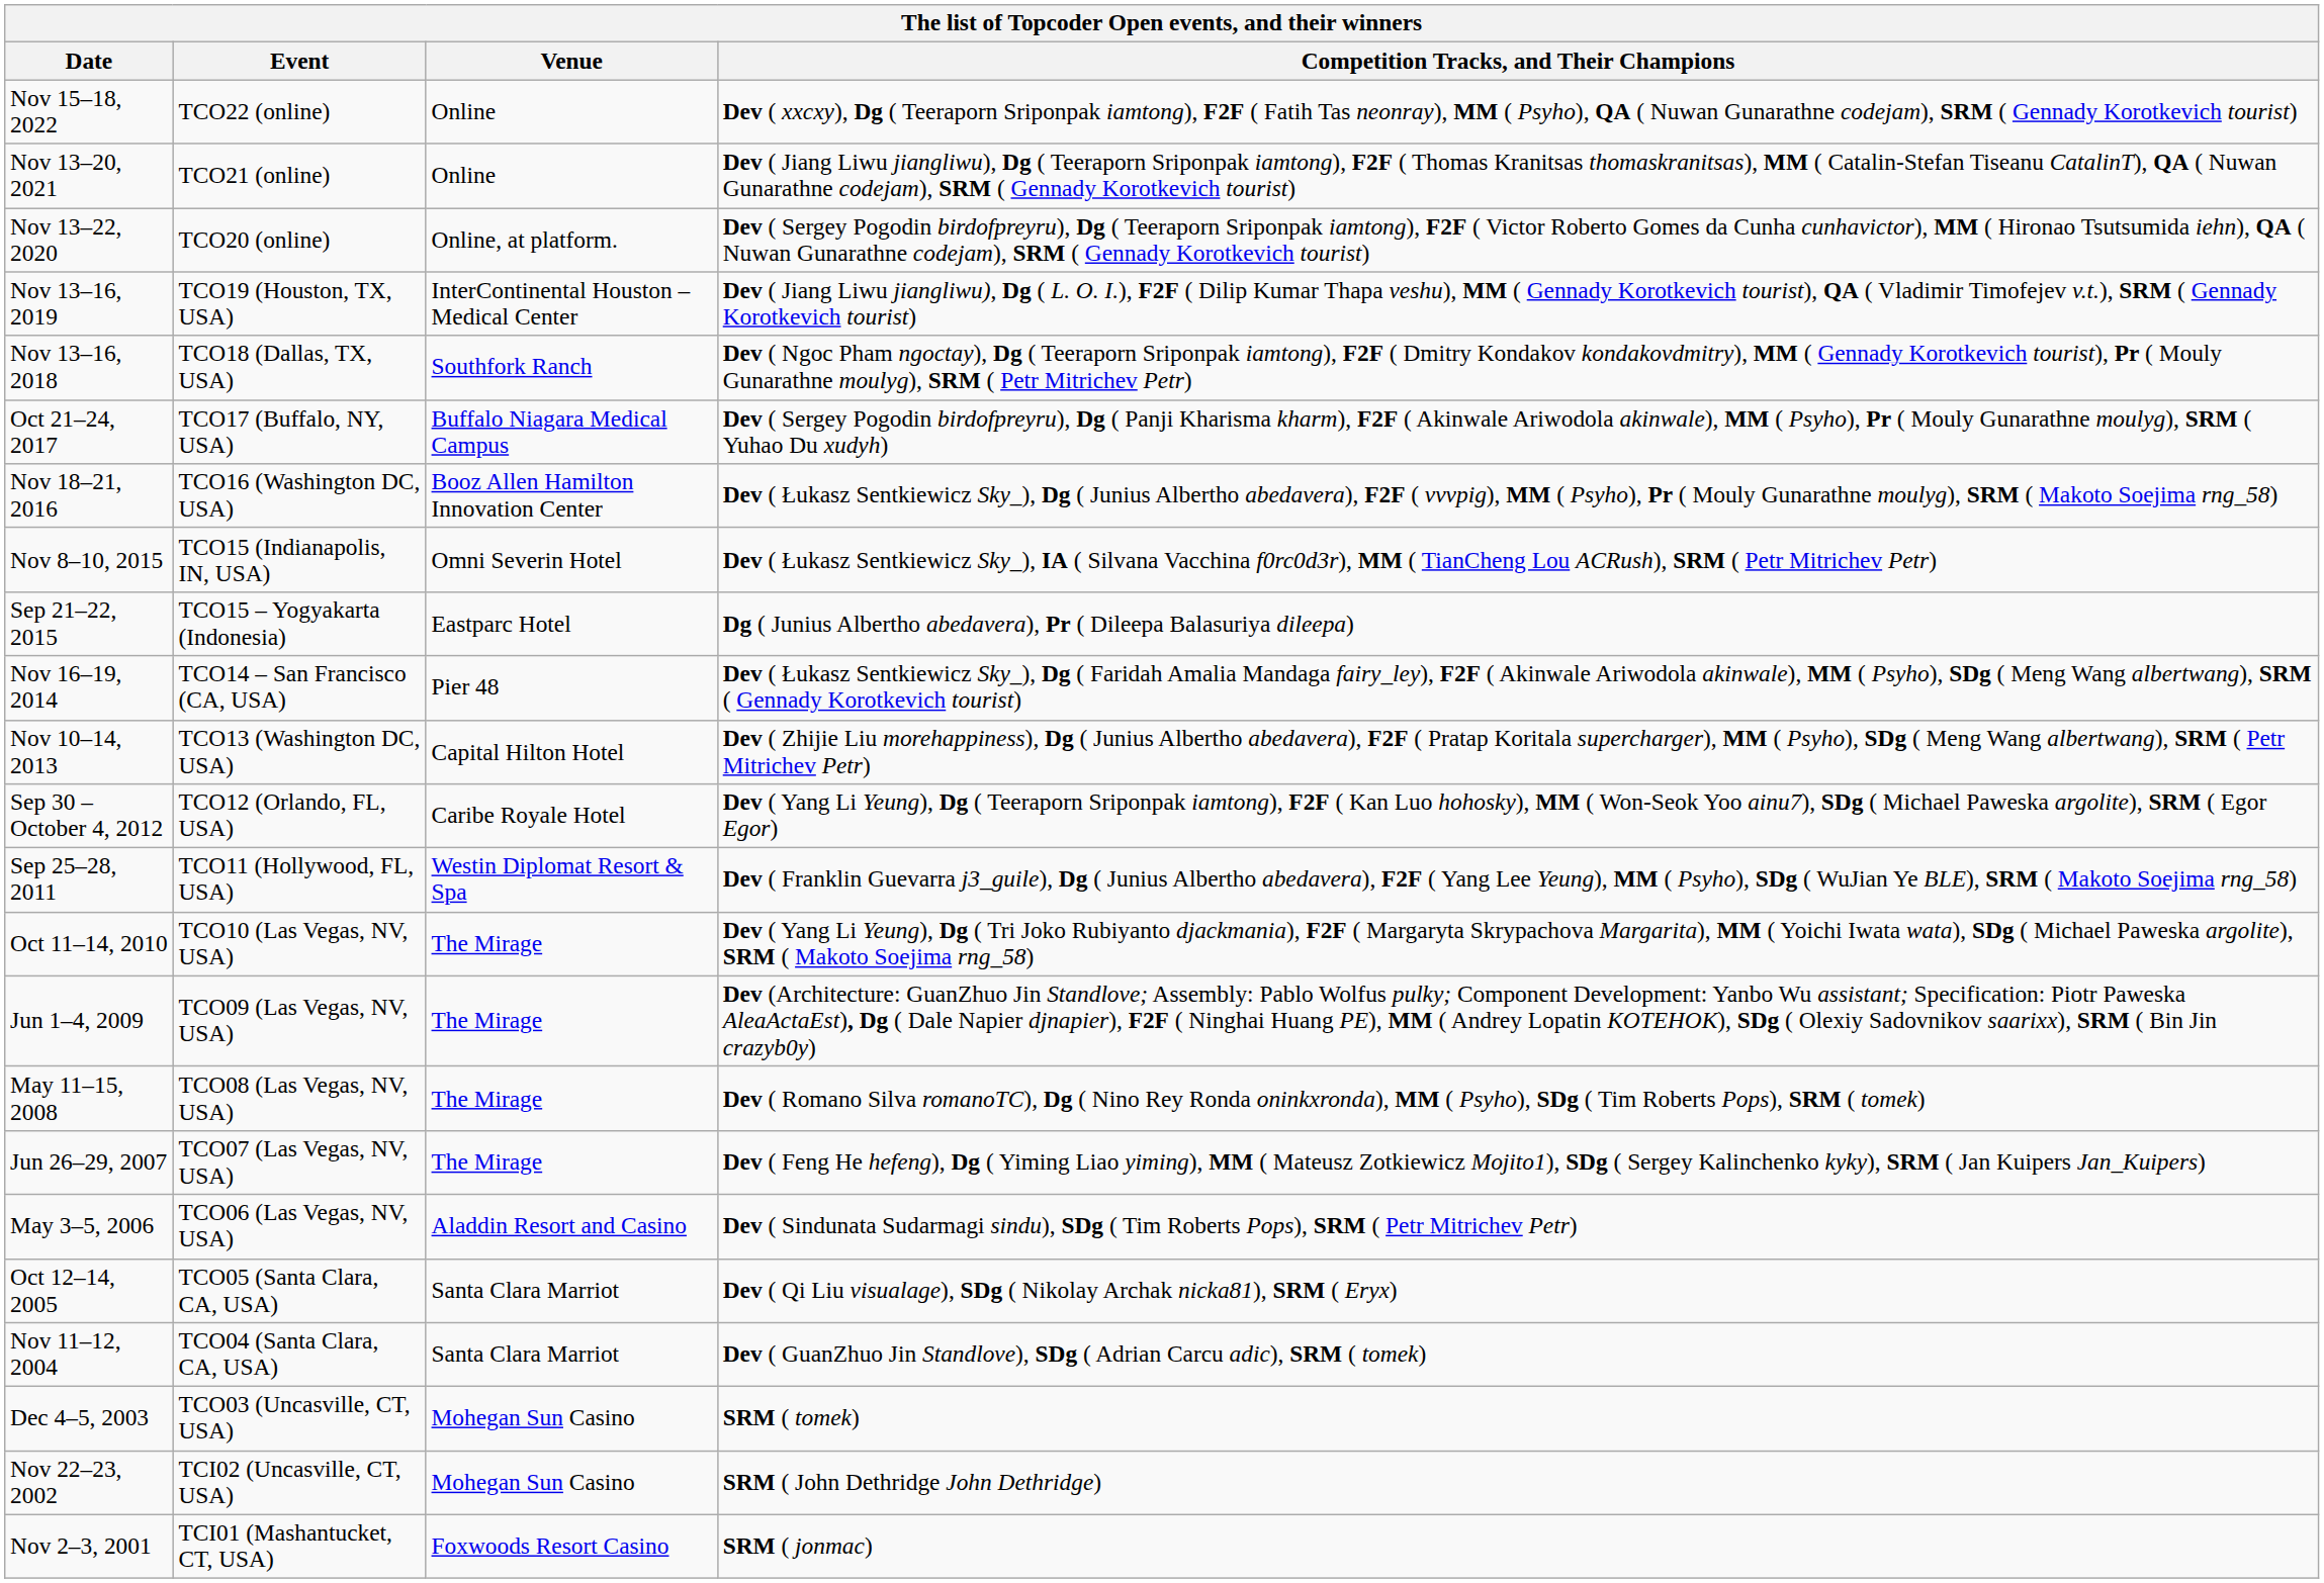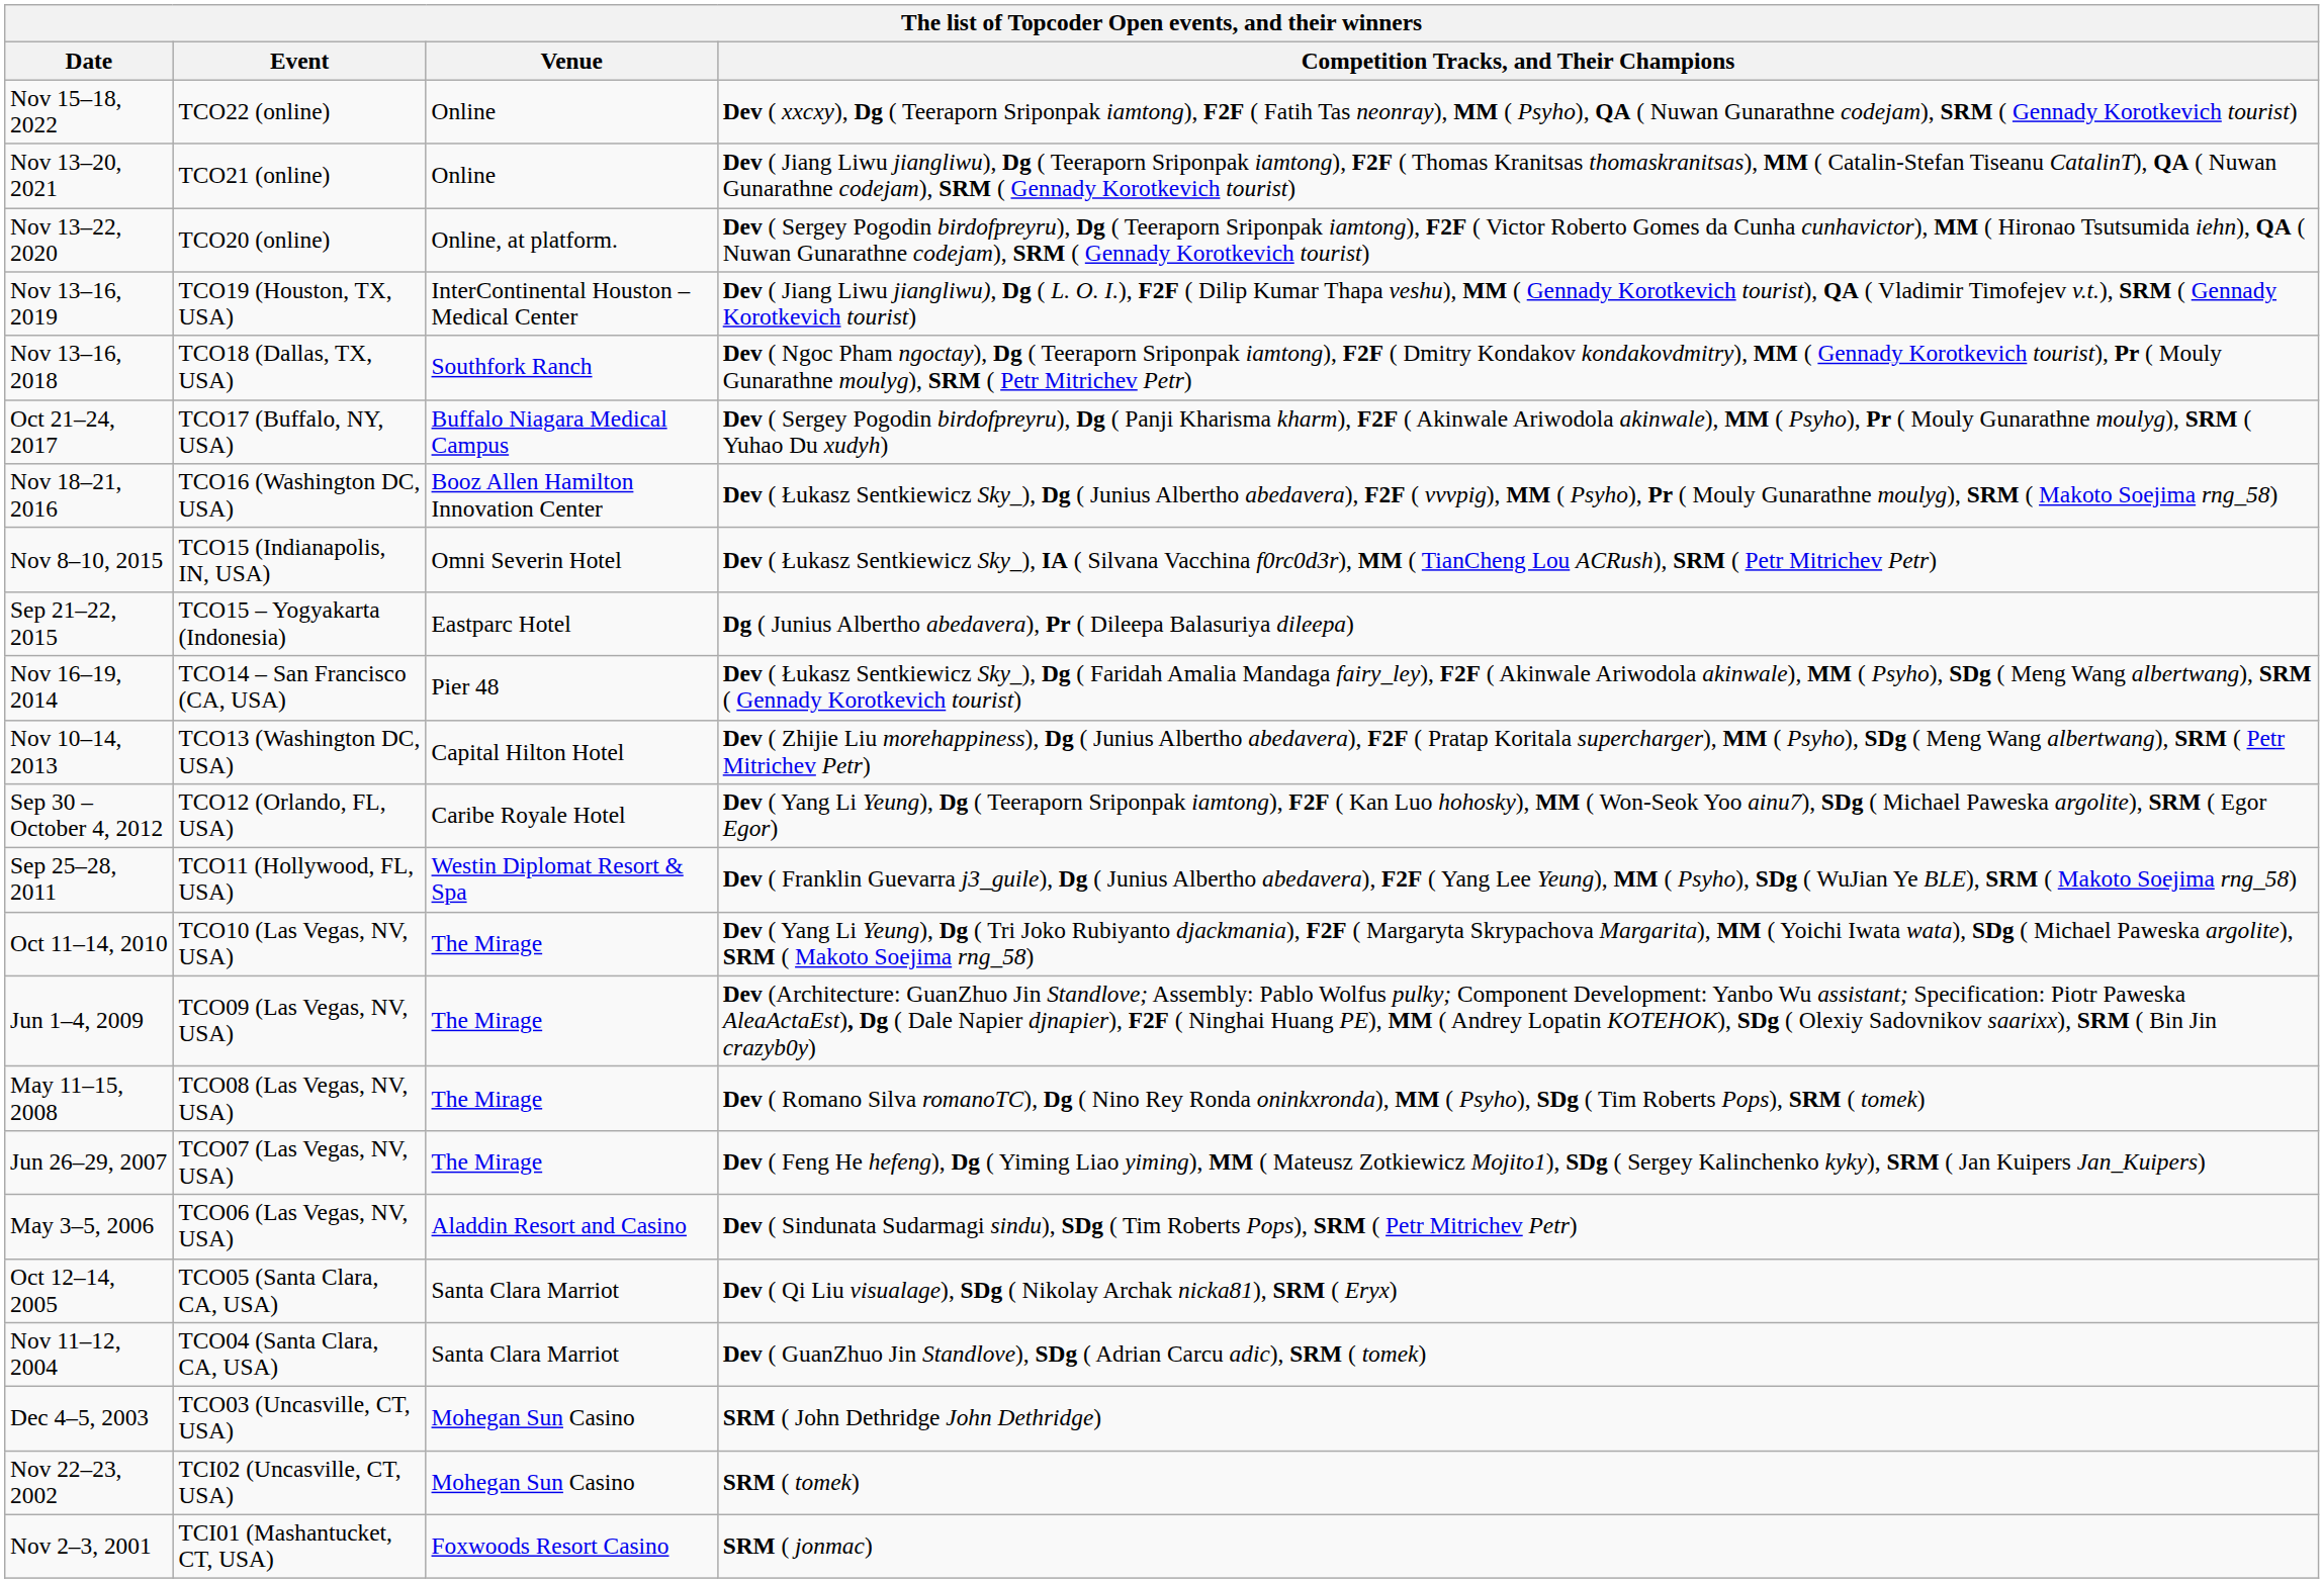 <table class="wikitable mw-collapsible">
 <tr>
 <th colspan="4">The list of Topcoder Open events, and their winners</th>
 </tr>
 <tr>
 <th>Date</th>
 <th>Event</th>
 <th>Venue</th>
 <th>Competition Tracks, and Their Champions</th>
 </tr>
 <tr>
 <td>Nov 15–18, 2022</td>
 <td>TCO22 (online)</td>
 <td>Online</td>
 <td><strong>Dev</strong> ( <em>xxcxy</em>), <strong>Dg</strong> ( Teeraporn Sriponpak <em>iamtong</em>), <strong>F2F</strong> ( Fatih Tas <em>neonray</em>), <strong>MM</strong>  (  <em>Psyho</em>), <strong>QA</strong> ( Nuwan Gunarathne <em>codejam</em>), <strong>SRM</strong> ( <a href='#'>Gennady Korotkevich</a> <em>tourist</em>)</td>
 </tr>
 <tr>
 <td>Nov 13–20, 2021</td>
 <td>TCO21 (online)</td>
 <td>Online</td>
 <td><strong>Dev</strong> ( Jiang Liwu <em>jiangliwu</em>), <strong>Dg</strong> ( Teeraporn Sriponpak <em>iamtong</em>), <strong>F2F</strong> (<strong></strong> Thomas Kranitsas <em>thomaskranitsas</em>), <strong>MM</strong> ( Catalin-Stefan Tiseanu <em>CatalinT</em>), <strong>QA</strong> ( Nuwan Gunarathne <em>codejam</em>), <strong>SRM</strong> ( <a href='#'>Gennady Korotkevich</a> <em>tourist</em>)</td>
 </tr>
 <tr>
 <td>Nov 13–22, 2020</td>
 <td>TCO20 (online)</td>
 <td>Online, at  platform.</td>
 <td><strong>Dev</strong> ( Sergey Pogodin <em>birdofpreyru</em>), <strong>Dg</strong> ( Teeraporn Sriponpak <em>iamtong</em>), <strong>F2F</strong> ( Victor Roberto Gomes da Cunha <em>cunhavictor</em>), <strong>MM</strong> ( Hironao Tsutsumida <em>iehn</em>), <strong>QA</strong> ( Nuwan Gunarathne <em>codejam</em>), <strong>SRM</strong> ( <a href='#'>Gennady Korotkevich</a> <em>tourist</em>)</td>
 </tr>
 <tr>
 <td>Nov 13–16, 2019</td>
 <td>TCO19 (Houston, TX, USA)</td>
 <td>InterContinental Houston – Medical Center</td>
 <td><strong>Dev</strong> ( Jiang Liwu <em>jiangliwu)</em>, <strong>Dg</strong> ( <em>L. O. I.</em>), <strong>F2F</strong> (<strong></strong> Dilip Kumar Thapa <em>veshu</em>), <strong>MM</strong> ( <a href='#'>Gennady Korotkevich</a> <em>tourist</em>), <strong>QA</strong> ( Vladimir Timofejev <em>v.t.</em>), <strong>SRM</strong> ( <a href='#'>Gennady Korotkevich</a> <em>tourist</em>)</td>
 </tr>
 <tr>
 <td>Nov 13–16, 2018</td>
 <td>TCO18 (Dallas, TX, USA)</td>
 <td><a href='#'>Southfork Ranch</a></td>
 <td><strong>Dev</strong> ( Ngoc Pham <em>ngoctay</em>), <strong>Dg</strong> ( Teeraporn Sriponpak <em>iamtong</em>), <strong>F2F</strong> ( Dmitry Kondakov <em>kondakovdmitry</em>), <strong>MM</strong> ( <a href='#'>Gennady Korotkevich</a> <em>tourist</em>), <strong>Pr</strong> ( Mouly Gunarathne <em>moulyg</em>), <strong>SRM</strong> (<strong></strong> <a href='#'>Petr Mitrichev</a> <em>Petr</em>)</td>
 </tr>
 <tr>
 <td>Oct 21–24, 2017</td>
 <td>TCO17 (Buffalo, NY, USA)</td>
 <td><a href='#'>Buffalo Niagara Medical Campus</a></td>
 <td><strong>Dev</strong> ( Sergey Pogodin <em>birdofpreyru</em>), <strong>Dg</strong> ( Panji Kharisma <em>kharm</em>), <strong>F2F</strong> ( Akinwale Ariwodola <em>akinwale</em>), <strong>MM</strong> (  <em>Psyho</em>), <strong>Pr</strong> ( Mouly Gunarathne <em>moulyg</em>), <strong>SRM</strong> ( Yuhao Du <em>xudyh</em>)</td>
 </tr>
 <tr>
 <td>Nov 18–21, 2016</td>
 <td>TCO16 (Washington DC, USA)</td>
 <td><a href='#'>Booz Allen Hamilton</a> Innovation Center</td>
 <td><strong>Dev</strong> ( Łukasz Sentkiewicz <em>Sky_</em>), <strong>Dg</strong> ( Junius Albertho <em>abedavera</em>), <strong>F2F</strong> ( <em>vvvpig</em>), <strong>MM</strong> (  <em>Psyho</em>), <strong>Pr</strong> ( Mouly Gunarathne <em>moulyg</em>), <strong>SRM</strong> ( <a href='#'>Makoto Soejima</a> <em>rng_58</em>)</td>
 </tr>
 <tr>
 <td>Nov 8–10, 2015</td>
 <td>TCO15 (Indianapolis, IN, USA)</td>
 <td>Omni Severin Hotel</td>
 <td><strong>Dev</strong> ( Łukasz Sentkiewicz <em>Sky_</em>), <strong>IA</strong> ( Silvana Vacchina <em>f0rc0d3r</em>), <strong>MM</strong> ( <a href='#'>TianCheng Lou</a> <em>ACRush</em>), <strong>SRM</strong> ( <a href='#'>Petr Mitrichev</a> <em>Petr</em>)</td>
 </tr>
 <tr>
 <td>Sep 21–22, 2015</td>
 <td>TCO15 – Yogyakarta (Indonesia)</td>
 <td>Eastparc Hotel</td>
 <td><strong>Dg</strong> ( Junius Albertho <em>abedavera</em>), <strong>Pr</strong> ( Dileepa Balasuriya <em>dileepa</em>)</td>
 </tr>
 <tr>
 <td>Nov 16–19, 2014</td>
 <td>TCO14 – San Francisco (CA, USA)</td>
 <td>Pier 48</td>
 <td><strong>Dev</strong> ( Łukasz Sentkiewicz <em>Sky_</em>), <strong>Dg</strong> ( Faridah Amalia Mandaga <em>fairy_ley</em>), <strong>F2F</strong> ( Akinwale Ariwodola <em>akinwale</em>), <strong>MM</strong> (  <em>Psyho</em>), <strong>SDg</strong> ( Meng Wang <em>albertwang</em>), <strong>SRM</strong> ( <a href='#'>Gennady Korotkevich</a> <em>tourist</em>)</td>
 </tr>
 <tr>
 <td>Nov 10–14, 2013</td>
 <td>TCO13 (Washington DC, USA)</td>
 <td>Capital Hilton Hotel</td>
 <td><strong>Dev</strong> ( Zhijie Liu <em>morehappiness</em>), <strong>Dg</strong> ( Junius Albertho <em>abedavera</em>), <strong>F2F</strong> ( Pratap Koritala <em>supercharger</em>), <strong>MM</strong> (   <em>Psyho</em>), <strong>SDg</strong> ( Meng Wang <em>albertwang</em>), <strong>SRM</strong> ( <a href='#'>Petr Mitrichev</a> <em>Petr</em>)</td>
 </tr>
 <tr>
 <td>Sep 30 – October 4, 2012</td>
 <td>TCO12 (Orlando, FL, USA)</td>
 <td>Caribe Royale Hotel</td>
 <td><strong>Dev</strong> ( Yang Li <em>Yeung</em>), <strong>Dg</strong> ( Teeraporn Sriponpak <em>iamtong</em>), <strong>F2F</strong> ( Kan Luo <em>hohosky</em>), <strong>MM</strong> ( Won-Seok Yoo <em>ainu7</em>), <strong>SDg</strong> ( Michael Paweska <em>argolite</em>), <strong>SRM</strong> ( Egor <em>Egor</em>)</td>
 </tr>
 <tr>
 <td>Sep 25–28, 2011</td>
 <td>TCO11 (Hollywood, FL, USA)</td>
 <td><a href='#'>Westin Diplomat Resort & Spa</a></td>
 <td><strong>Dev</strong> ( Franklin Guevarra <em>j3_guile</em>), <strong>Dg</strong> ( Junius Albertho <em>abedavera</em>), <strong>F2F</strong> ( Yang Lee <em>Yeung</em>), <strong>MM</strong> (  <em>Psyho</em>), <strong>SDg</strong> ( WuJian Ye <em>BLE</em>), <strong>SRM</strong> ( <a href='#'>Makoto Soejima</a> <em>rng_58</em>)</td>
 </tr>
 <tr>
 <td>Oct 11–14, 2010</td>
 <td>TCO10 (Las Vegas, NV, USA)</td>
 <td><a href='#'>The Mirage</a></td>
 <td><strong>Dev</strong> ( Yang Li <em>Yeung</em>), <strong>Dg</strong> ( Tri Joko Rubiyanto <em>djackmania</em>), <strong>F2F</strong> ( Margaryta Skrypachova <em>Margarita</em>), <strong>MM</strong> ( Yoichi Iwata <em>wata</em>), <strong>SDg</strong> ( Michael Paweska <em>argolite</em>), <strong>SRM</strong> ( <a href='#'>Makoto Soejima</a> <em>rng_58</em>)</td>
 </tr>
 <tr>
 <td>Jun 1–4, 2009</td>
 <td>TCO09 (Las Vegas, NV, USA)</td>
 <td><a href='#'>The Mirage</a></td>
 <td><strong>Dev</strong> (Architecture:  GuanZhuo Jin <em>Standlove;</em> Assembly:  Pablo Wolfus <em>pulky;</em> Component Development:  Yanbo Wu <em>assistant;</em> Specification:  Piotr Paweska <em>AleaActaEst</em>)<strong>, Dg</strong> ( Dale Napier <em>djnapier</em>), <strong>F2F</strong> ( Ninghai Huang <em>PE</em>), <strong>MM</strong> ( Andrey Lopatin <em>KOTEHOK</em>), <strong>SDg</strong> ( Olexiy Sadovnikov <em>saarixx</em>), <strong>SRM</strong> ( Bin Jin <em>crazyb0y</em>)</td>
 </tr>
 <tr>
 <td>May 11–15, 2008</td>
 <td>TCO08 (Las Vegas, NV, USA)</td>
 <td><a href='#'>The Mirage</a></td>
 <td><strong>Dev</strong> ( Romano Silva <em>romanoTC</em>), <strong>Dg</strong> ( Nino Rey Ronda <em>oninkxronda</em>), <strong>MM</strong> (  <em>Psyho</em>), <strong>SDg</strong> ( Tim Roberts <em>Pops</em>), <strong>SRM</strong> (  <em>tomek</em>)</td>
 </tr>
 <tr>
 <td>Jun 26–29, 2007</td>
 <td>TCO07 (Las Vegas, NV, USA)</td>
 <td><a href='#'>The Mirage</a></td>
 <td><strong>Dev</strong> ( Feng He <em>hefeng</em>), <strong>Dg</strong> ( Yiming Liao <em>yiming</em>), <strong>MM</strong> ( Mateusz Zotkiewicz <em>Mojito1</em>), <strong>SDg</strong> ( Sergey Kalinchenko <em>kyky</em>), <strong>SRM</strong> ( Jan Kuipers <em>Jan_Kuipers</em>)</td>
 </tr>
 <tr>
 <td>May 3–5, 2006</td>
 <td>TCO06 (Las Vegas, NV, USA)</td>
 <td><a href='#'>Aladdin Resort and Casino</a></td>
 <td><strong>Dev</strong> ( Sindunata Sudarmagi <em>sindu</em>), <strong>SDg</strong> ( Tim Roberts <em>Pops</em>), <strong>SRM</strong> ( <a href='#'>Petr Mitrichev</a> <em>Petr</em>)</td>
 </tr>
 <tr>
 <td>Oct 12–14, 2005</td>
 <td>TCO05 (Santa Clara, CA, USA)</td>
 <td>Santa Clara Marriot</td>
 <td><strong>Dev</strong> ( Qi Liu <em>visualage</em>), <strong>SDg</strong> ( Nikolay Archak <em>nicka81</em>), <strong>SRM</strong> (  <em>Eryx</em>)</td>
 </tr>
 <tr>
 <td>Nov 11–12, 2004</td>
 <td>TCO04 (Santa Clara, CA, USA)</td>
 <td>Santa Clara Marriot</td>
 <td><strong>Dev</strong> ( GuanZhuo Jin <em>Standlove</em>), <strong>SDg</strong> ( Adrian Carcu <em>adic</em>), <strong>SRM</strong> (  <em>tomek</em>)</td>
 </tr>
 <tr>
 <td>Dec 4–5, 2003</td>
 <td>TCO03 (Uncasville, CT, USA)</td>
 <td><a href='#'>Mohegan Sun</a> Casino</td>
-<td><strong>SRM</strong> (  <em>tomek</em>)</td>
+<td><strong>SRM</strong> ( John Dethridge <em>John Dethridge</em>)</td>
 </tr>
 <tr>
 <td>Nov 22–23, 2002</td>
 <td>TCI02 (Uncasville, CT, USA)</td>
 <td><a href='#'>Mohegan Sun</a> Casino</td>
-<td><strong>SRM</strong> ( John Dethridge <em>John Dethridge</em>)</td>
+<td><strong>SRM</strong> (  <em>tomek</em>)</td>
 </tr>
 <tr>
 <td>Nov 2–3, 2001</td>
 <td>TCI01 (Mashantucket, CT, USA)</td>
 <td><a href='#'>Foxwoods Resort Casino</a></td>
 <td><strong>SRM</strong> ( <em>jonmac</em>)</td>
 </tr>
 </table>
